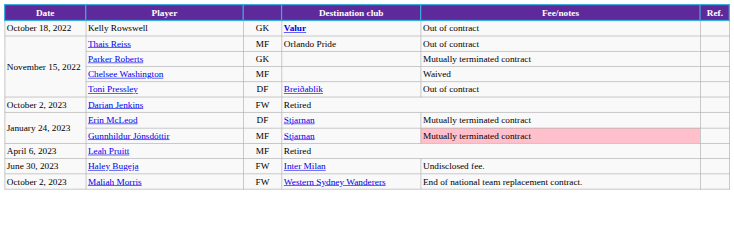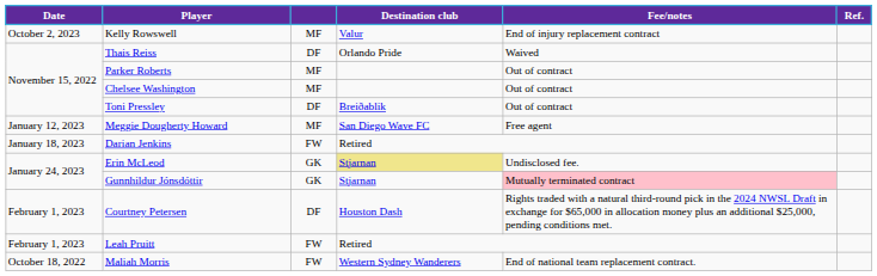 <table class="wikitable" style="text-align:left; font-size:95%;">
 <tr>
 <th style="background:#5E299A; color:white; border:2px solid #3aadd9; width:125px;">Date</th>
 <th style="background:#5E299A; color:white; border:2px solid #3aadd9; width:250px;">Player</th>
 <th style="background:#5E299A; color:white; border:2px solid #3aadd9; width:55px;"></th>
 <th style="background:#5E299A; color:white; border:2px solid #3aadd9; width:220px;">Destination club</th>
 <th style="background:#5E299A; color:white; border:2px solid #3aadd9; width:450px;">Fee/notes</th>
 <th style="background:#5E299A; color:white; border:2px solid #3aadd9; width:40px;">Ref.</th>
 </tr>
 <tr>
-<td>October 18, 2022</td>
+<td>October 2, 2023</td>
 <td> Kelly Rowswell</td>
-<td style="text-align: center;">GK</td>
-<td><strong> <a href='#'>Valur</a></strong></td>
-<td>Out of contract</td>
+<td style="text-align: center;">MF</td>
+<td> <a href='#'>Valur</a></td>
+<td>End of injury replacement contract</td>
 <td></td>
 </tr>
 <tr>
 <td rowspan="4">November 15, 2022</td>
 <td> <a href='#'>Thais Reiss</a></td>
-<td style="text-align: center;">MF</td>
+<td style="text-align: center;">DF</td>
 <td> Orlando Pride</td>
-<td>Out of contract</td>
+<td>Waived</td>
 <td></td>
 </tr>
 <tr>
 <td> <a href='#'>Parker Roberts</a></td>
-<td style="text-align: center;">GK</td>
+<td style="text-align: center;">MF</td>
 <td></td>
-<td>Mutually terminated contract</td>
+<td>Out of contract</td>
 <td></td>
 </tr>
 <tr>
 <td> <a href='#'>Chelsee Washington</a></td>
 <td style="text-align: center;">MF</td>
 <td></td>
-<td>Waived</td>
+<td>Out of contract</td>
 <td></td>
 </tr>
 <tr>
 <td> <a href='#'>Toni Pressley</a></td>
 <td style="text-align: center;">DF</td>
 <td> <a href='#'>Breiðablik</a></td>
 <td>Out of contract</td>
 <td></td>
 </tr>
 <tr>
-<td>October 2, 2023</td>
+<td>January 12, 2023</td>
+<td> <a href='#'>Meggie Dougherty Howard</a></td>
+<td style="text-align: center;">MF</td>
+<td> <a href='#'>San Diego Wave FC</a></td>
+<td>Free agent</td>
+<td></td>
+</tr>
+<tr>
+<td>January 18, 2023</td>
 <td> <a href='#'>Darian Jenkins</a></td>
 <td style="text-align: center;">FW</td>
 <td colspan="2">Retired</td>
 <td></td>
 </tr>
 <tr>
 <td rowspan="2">January 24, 2023</td>
 <td> <a href='#'>Erin McLeod</a></td>
-<td style="text-align: center;">DF</td>
-<td> <a href='#'>Stjarnan</a></td>
-<td>Mutually terminated contract</td>
+<td style="text-align: center;">GK</td>
+<td style="background: khaki;"> <a href='#'>Stjarnan</a></td>
+<td>Undisclosed fee.</td>
 <td></td>
 </tr>
 <tr>
 <td> <a href='#'>Gunnhildur Jónsdóttir</a></td>
-<td style="text-align: center;">MF</td>
+<td style="text-align: center;">GK</td>
 <td> <a href='#'>Stjarnan</a></td>
 <td style="background: pink;">Mutually terminated contract</td>
 <td></td>
 </tr>
 <tr>
-<td>April 6, 2023</td>
+<td>February 1, 2023</td>
+<td> <a href='#'>Courtney Petersen</a></td>
+<td style="text-align: center;">DF</td>
+<td> <a href='#'>Houston Dash</a></td>
+<td>Rights traded with a natural third-round pick in the <a href='#'>2024 NWSL Draft</a> in exchange for $65,000 in allocation money plus an additional $25,000, pending conditions met.</td>
+<td></td>
+</tr>
+<tr>
+<td>February 1, 2023</td>
 <td> <a href='#'>Leah Pruitt</a></td>
-<td style="text-align: center;">MF</td>
+<td style="text-align: center;">FW</td>
 <td colspan="2">Retired</td>
 <td></td>
 </tr>
 <tr>
-<td>June 30, 2023</td>
-<td> <a href='#'>Haley Bugeja</a></td>
-<td style="text-align: center;">FW</td>
-<td> <a href='#'>Inter Milan</a></td>
-<td>Undisclosed fee.</td>
-<td></td>
-</tr>
-<tr>
-<td>October 2, 2023</td>
+<td>October 18, 2022</td>
 <td> <a href='#'>Maliah Morris</a></td>
 <td style="text-align: center;">FW</td>
 <td> <a href='#'>Western Sydney Wanderers</a></td>
 <td>End of national team replacement contract.</td>
 <td></td>
 </tr>
 </table>
